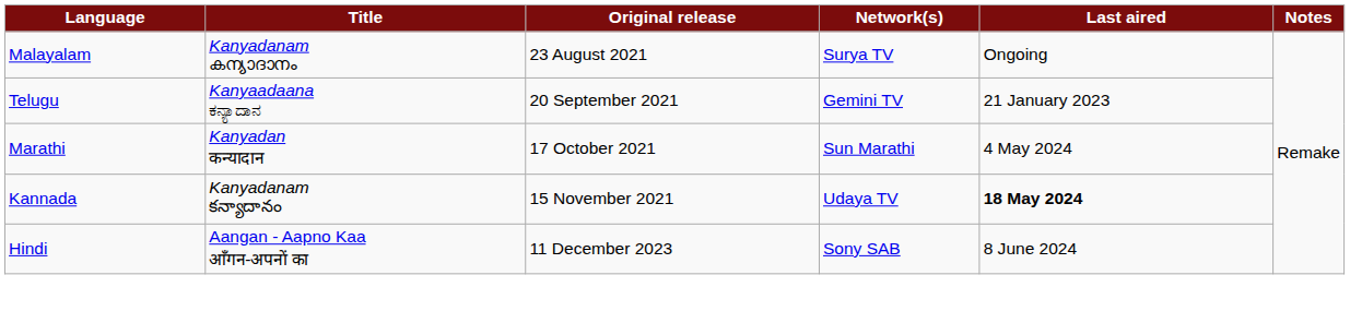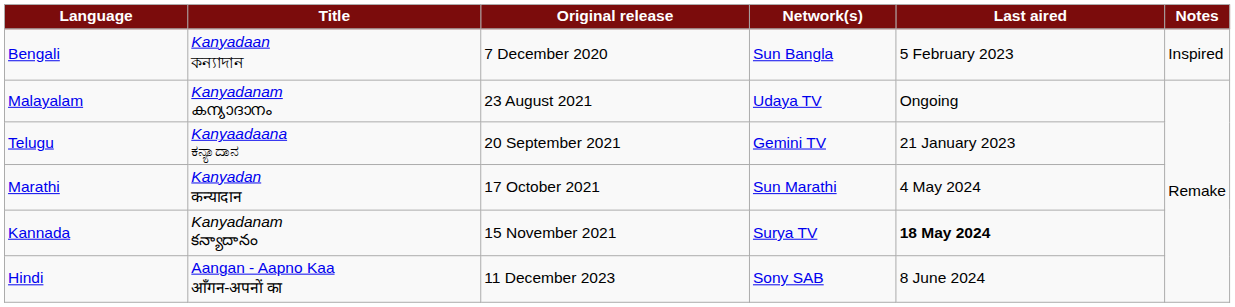 <table class="wikitable" style="width:100%;">
 <tr style="color:white">
 <th style="background:#7b0c0c; width:15%;">Language</th>
 <th style="background:#7b0c0c; width:24%;">Title</th>
 <th style="background:#7b0c0c; width:22%;">Original release</th>
 <th style="background:#7b0c0c; width:12%;">Network(s)</th>
 <th style="background:#7b0c0c; width:22%;">Last aired</th>
 <th style="background:#7b0c0c; width:12%;">Notes</th>
 </tr>
 <tr>
+<td><a href='#'>Bengali</a></td>
+<td><em><a href='#'>Kanyadaan</a></em> <br> কন্যাদান</td>
+<td>7 December 2020</td>
+<td><a href='#'>Sun Bangla</a></td>
+<td>5 February 2023</td>
+<td>Inspired</td>
+</tr>
+<tr>
 <td><a href='#'>Malayalam</a></td>
 <td><em><a href='#'>Kanyadanam</a></em> <br> കന്യാദാനം</td>
 <td>23 August 2021</td>
-<td><a href='#'>Surya TV</a></td>
+<td><a href='#'>Udaya TV</a></td>
 <td>Ongoing</td>
 <td rowspan="5">Remake</td>
 </tr>
 <tr>
 <td><a href='#'>Telugu</a></td>
 <td><em><a href='#'>Kanyaadaana</a></em> <br> ಕನ್ಯಾದಾನ</td>
 <td>20 September 2021</td>
 <td><a href='#'>Gemini TV</a></td>
 <td>21 January 2023</td>
 </tr>
 <tr>
 <td><a href='#'>Marathi</a></td>
 <td><em><a href='#'>Kanyadan</a></em> <br> कन्यादान</td>
 <td>17 October 2021</td>
 <td><a href='#'>Sun Marathi</a></td>
 <td>4 May 2024</td>
 </tr>
 <tr>
 <td><a href='#'>Kannada</a></td>
 <td><em>Kanyadanam</em> <br> కన్యాదానం</td>
 <td>15 November 2021</td>
-<td><a href='#'>Udaya TV</a></td>
+<td><a href='#'>Surya TV</a></td>
 <td><strong>18 May 2024</strong></td>
 </tr>
 <tr>
 <td><a href='#'>Hindi</a></td>
 <td><a href='#'>Aangan - Aapno Kaa</a><br> आँगन-अपनों का</td>
 <td>11 December 2023</td>
 <td><a href='#'>Sony SAB</a></td>
 <td>8 June 2024</td>
 </tr>
 </table>
